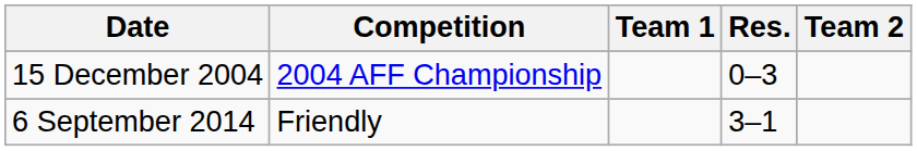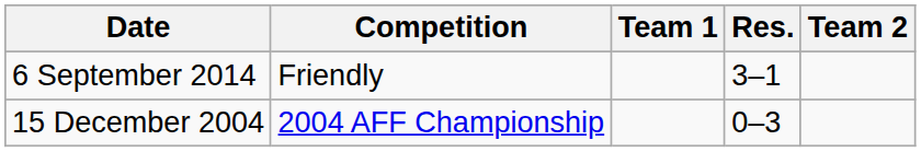 <table class="wikitable">
 <tr>
 <th>Date</th>
 <th>Competition</th>
 <th>Team 1</th>
 <th>Res.</th>
 <th>Team 2</th>
 </tr>
 <tr>
+<td>6 September 2014</td>
+<td>Friendly</td>
+<td></td>
+<td>3–1</td>
+<td></td>
+</tr>
+<tr>
 <td>15 December 2004</td>
 <td><a href='#'>2004 AFF Championship</a></td>
 <td></td>
 <td>0–3</td>
 <td></td>
 </tr>
-<tr>
-<td>6 September 2014</td>
-<td>Friendly</td>
-<td></td>
-<td>3–1</td>
-<td></td>
-</tr>
 </table>
